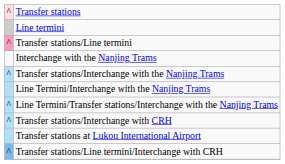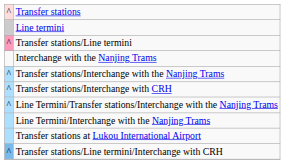 <table class="wikitable" style="font-size:100%">
 <tr>
 <td style="background-color:#FFDDDD">^</td>
 <td><a href='#'>Transfer stations</a></td>
 </tr>
 <tr>
 <td style="background-color:#CCCCCC"></td>
 <td><a href='#'>Line termini</a></td>
 </tr>
 <tr>
 <td style="background-color:#FF99BB">^</td>
 <td>Transfer stations/Line termini</td>
 </tr>
 <tr>
 <td style="background-color:#	"></td>
 <td>Interchange with the <a href='#'>Nanjing Trams</a></td>
 </tr>
 <tr>
 <td style="background-color:#ADDFFF">^</td>
 <td>Transfer stations/Interchange with the <a href='#'>Nanjing Trams</a></td>
 </tr>
 <tr>
-<td style="background-color:#ADDFFF"></td>
-<td>Line Termini/Interchange with the <a href='#'>Nanjing Trams</a></td>
+<td style="background-color:#ADDFFF">^ </td>
+<td>Transfer stations/Interchange with <a href='#'>CRH</a></td>
 </tr>
 <tr>
 <td style="background-color:#ADDFFF">^</td>
 <td>Line Termini/Transfer stations/Interchange with the <a href='#'>Nanjing Trams</a></td>
 </tr>
 <tr>
-<td style="background-color:#ADDFFF">^ </td>
-<td>Transfer stations/Interchange with <a href='#'>CRH</a></td>
+<td style="background-color:#ADDFFF"></td>
+<td>Line Termini/Interchange with the <a href='#'>Nanjing Trams</a></td>
 </tr>
 <tr>
 <td style="background-color:#ADDFFF"></td>
 <td>Transfer stations at <a href='#'>Lukou International Airport</a></td>
 </tr>
 <tr>
 <td style="background-color:#79BAEC">^</td>
 <td>Transfer stations/Line termini/Interchange with CRH</td>
 </tr>
 <tr>
 </tr>
 </table>
